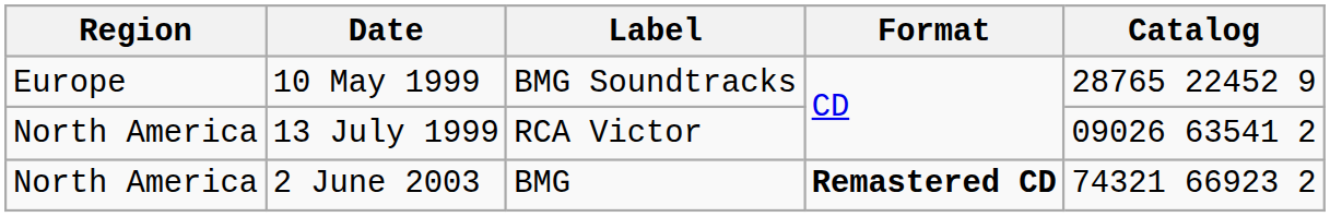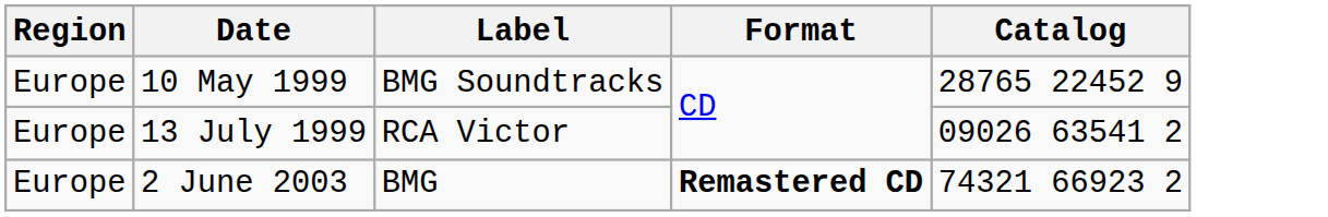 <table class="wikitable">
 <tr>
 <th>Region</th>
 <th>Date</th>
 <th>Label</th>
 <th>Format</th>
 <th>Catalog</th>
 </tr>
 <tr>
 <td>Europe</td>
 <td>10 May 1999</td>
 <td>BMG Soundtracks</td>
 <td rowspan="2"><a href='#'>CD</a></td>
 <td>28765 22452 9</td>
 </tr>
 <tr>
-<td>North America</td>
+<td>Europe</td>
 <td>13 July 1999</td>
 <td>RCA Victor</td>
 <td>09026 63541 2</td>
 </tr>
 <tr>
-<td>North America</td>
+<td>Europe</td>
 <td>2 June 2003</td>
 <td>BMG</td>
 <td><strong>Remastered CD</strong></td>
 <td>74321 66923 2</td>
 </tr>
 </table>
